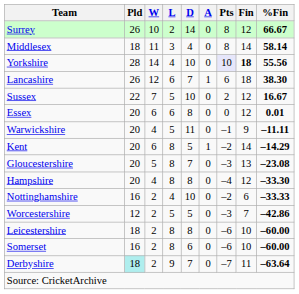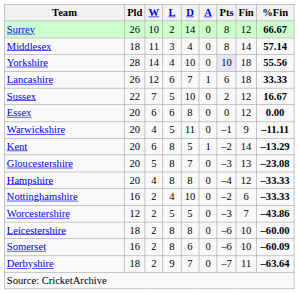 <table class="wikitable" style="text-align:center;">
 <tr>
 <th width=175>Team</th>
 <th width=20 abbr="Played">Pld</th>
 <th width=20 abbr="Won"><a href='#'>W</a></th>
 <th width=20 abbr="Lost"><a href='#'>L</a></th>
 <th width=20 abbr="Drawn"><a href='#'>D</a></th>
 <th width=20 abbr="Abandoned"><a href='#'>A</a></th>
 <th width=20 abbr="Points">Pts</th>
 <th width=20 abbr="Finished matches">Fin</th>
 <th width=50 abbr="Percentage of finished matches">%Fin</th>
 </tr>
 <tr style="background:#ccffcc;">
 <td style="text-align:left;"><a href='#'>Surrey</a></td>
 <td>26</td>
 <td>10</td>
 <td>2</td>
 <td>14</td>
 <td>0</td>
 <td>8</td>
 <td>12</td>
 <td><strong>66.67</strong></td>
 </tr>
 <tr>
 <td style="text-align:left;"><a href='#'>Middlesex</a></td>
 <td>18</td>
 <td>11</td>
 <td>3</td>
 <td>4</td>
 <td>0</td>
 <td>8</td>
 <td>14</td>
-<td><strong>58.14</strong></td>
+<td><strong>57.14</strong></td>
 </tr>
 <tr>
 <td style="text-align:left;"><a href='#'>Yorkshire</a></td>
 <td>28</td>
 <td>14</td>
 <td>4</td>
 <td>10</td>
 <td>0</td>
 <td style="background: lavender;">10</td>
-<td><strong>18</strong></td>
+<td>18</td>
 <td><strong>55.56</strong></td>
 </tr>
 <tr>
 <td style="text-align:left;"><a href='#'>Lancashire</a></td>
 <td>26</td>
 <td>12</td>
 <td>6</td>
 <td>7</td>
 <td>1</td>
 <td>6</td>
 <td>18</td>
-<td><strong>38.30</strong></td>
+<td><strong>33.33</strong></td>
 </tr>
 <tr>
 <td style="text-align:left;"><a href='#'>Sussex</a></td>
 <td>22</td>
 <td>7</td>
 <td>5</td>
 <td>10</td>
 <td>0</td>
 <td>2</td>
 <td>12</td>
 <td><strong>16.67</strong></td>
 </tr>
 <tr>
 <td style="text-align:left;"><a href='#'>Essex</a></td>
 <td>20</td>
 <td>6</td>
 <td>6</td>
 <td>8</td>
 <td>0</td>
 <td>0</td>
 <td>12</td>
-<td><strong>0.01</strong></td>
+<td><strong>0.00</strong></td>
 </tr>
 <tr>
 <td style="text-align:left;"><a href='#'>Warwickshire</a></td>
 <td>20</td>
 <td>4</td>
 <td>5</td>
 <td>11</td>
 <td>0</td>
 <td>–1</td>
 <td>9</td>
 <td><strong>–11.11</strong></td>
 </tr>
 <tr>
 <td style="text-align:left;"><a href='#'>Kent</a></td>
 <td>20</td>
 <td>6</td>
 <td>8</td>
 <td>5</td>
 <td>1</td>
 <td>–2</td>
 <td>14</td>
-<td><strong>–14.29</strong></td>
+<td><strong>–13.29</strong></td>
 </tr>
 <tr>
 <td style="text-align:left;"><a href='#'>Gloucestershire</a></td>
 <td>20</td>
 <td>5</td>
 <td>8</td>
 <td>7</td>
 <td>0</td>
 <td>–3</td>
 <td>13</td>
 <td><strong>–23.08</strong></td>
 </tr>
 <tr>
 <td style="text-align:left;"><a href='#'>Hampshire</a></td>
 <td>20</td>
 <td>4</td>
 <td>8</td>
 <td>8</td>
 <td>0</td>
 <td>–4</td>
 <td>12</td>
-<td><strong>–33.30</strong></td>
+<td><strong>–33.33</strong></td>
 </tr>
 <tr>
 <td style="text-align:left;"><a href='#'>Nottinghamshire</a></td>
 <td>16</td>
 <td>2</td>
 <td>4</td>
 <td>10</td>
 <td>0</td>
 <td>–2</td>
 <td>6</td>
 <td><strong>–33.33</strong></td>
 </tr>
 <tr>
 <td style="text-align:left;"><a href='#'>Worcestershire</a></td>
 <td>12</td>
 <td>2</td>
 <td>5</td>
 <td>5</td>
 <td>0</td>
 <td>–3</td>
 <td>7</td>
-<td><strong>–42.86</strong></td>
+<td><strong>–43.86</strong></td>
 </tr>
 <tr>
 <td style="text-align:left;"><a href='#'>Leicestershire</a></td>
 <td>18</td>
 <td>2</td>
 <td>8</td>
 <td>8</td>
 <td>0</td>
 <td>–6</td>
 <td>10</td>
 <td><strong>–60.00</strong></td>
 </tr>
 <tr>
 <td style="text-align:left;"><a href='#'>Somerset</a></td>
 <td>16</td>
 <td>2</td>
 <td>8</td>
 <td>6</td>
 <td>0</td>
 <td>–6</td>
 <td>10</td>
-<td><strong>–60.00</strong></td>
+<td><strong>–60.09</strong></td>
 </tr>
 <tr>
 <td style="text-align:left;"><a href='#'>Derbyshire</a></td>
-<td style="background: paleturquoise;">18</td>
+<td>18</td>
 <td>2</td>
 <td>9</td>
 <td>7</td>
 <td>0</td>
 <td>–7</td>
 <td>11</td>
 <td><strong>–63.64</strong></td>
 </tr>
 <tr>
 <td colspan=10 align="left">Source: CricketArchive</td>
 </tr>
 </table>
